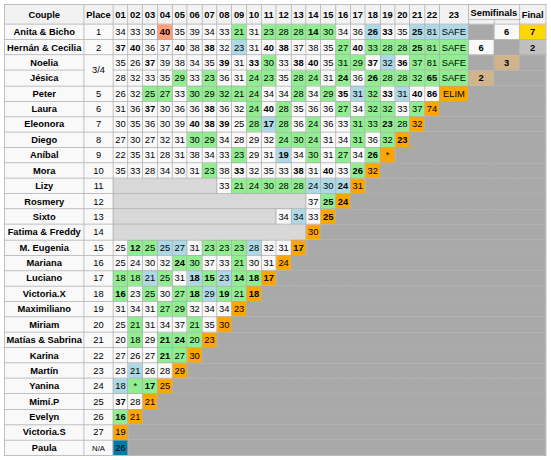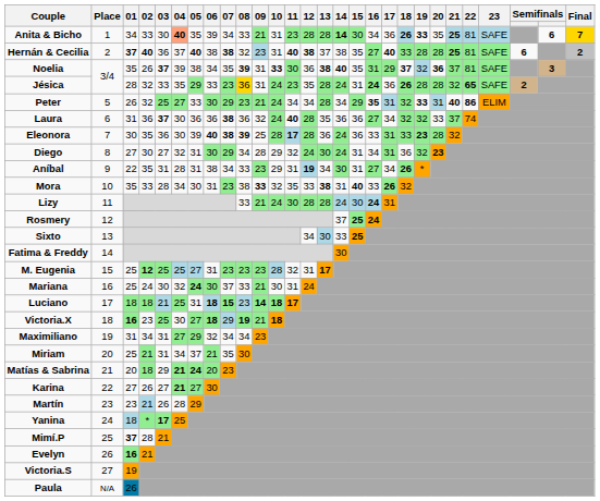 <table class="wikitable sortable" style="font-size:80%; text-align:center; white-space:nowrap; width:20%; margin:1em auto;">
 <tr>
 <th rowspan=2>Couple</th>
 <th rowspan=2>Place</th>
 <th rowspan=2>01</th>
 <th rowspan=2>02</th>
 <th rowspan=2>03</th>
 <th rowspan=2>04</th>
 <th rowspan=2>05</th>
 <th rowspan=2>06</th>
 <th rowspan=2>07</th>
 <th rowspan=2>08</th>
 <th rowspan=2>09</th>
 <th rowspan=2>10</th>
 <th rowspan=2>11</th>
 <th rowspan=2>12</th>
 <th rowspan=2>13</th>
 <th rowspan=2>14</th>
 <th rowspan=2>15</th>
 <th rowspan=2>16</th>
 <th rowspan=2>17</th>
 <th rowspan=2>18</th>
 <th rowspan=2>19</th>
 <th rowspan=2>20</th>
 <th rowspan=2>21</th>
 <th rowspan=2>22</th>
 <th rowspan=2>23</th>
 <th colspan=2>Semifinals</th>
 <th rowspan=2>Final</th>
 </tr>
 <tr>
 <th></th>
 <th></th>
 </tr>
 <tr>
 <td><strong>Anita & Bicho</strong></td>
 <td>1</td>
 <td>34</td>
 <td>33</td>
 <td>30</td>
 <td style="background: lightsalmon;"><span><strong>40</strong></span></td>
 <td>35</td>
 <td>39</td>
 <td>34</td>
 <td>33</td>
 <td style="background:lightgreen;">21</td>
 <td>31</td>
 <td style="background:lightgreen;">23</td>
 <td style="background:lightgreen;">28</td>
 <td style="background:lightgreen;">28</td>
 <td style="background:lightgreen;"><span><strong>14</strong></span></td>
 <td style="background:lightgreen;">30</td>
 <td>34</td>
 <td>36</td>
 <td style="background:lightblue;"><span><strong>26</strong></span></td>
 <td><span><strong>33</strong></span></td>
 <td>35</td>
 <td style="background:lightblue;"><span><strong>25</strong></span></td>
 <td style="background:lightblue;">81</td>
 <td style="background:lightblue;">SAFE</td>
 <td bgcolor="darkgray" colspan=1></td>
 <td><span><strong>6</strong></span></td>
 <td style="background:gold;"><span><strong>7</strong></span></td>
 </tr>
 <tr>
 <td><strong>Hernán & Cecilia</strong></td>
 <td>2</td>
 <td><span><strong>37</strong></span></td>
 <td><span><strong>40</strong></span></td>
 <td>36</td>
 <td>37</td>
 <td><span><strong>40</strong></span></td>
 <td>38</td>
 <td><span><strong>38</strong></span></td>
 <td>32</td>
 <td style="background:lightblue;">23</td>
 <td>31</td>
 <td><span><strong>40</strong></span></td>
 <td><span><strong>38</strong></span></td>
 <td>37</td>
 <td>38</td>
 <td>35</td>
 <td style="background:lightgreen;">27</td>
 <td><span><strong>40</strong></span></td>
 <td style="background:lightgreen;">33</td>
 <td style="background:lightgreen;">28</td>
 <td style="background:lightgreen;">28</td>
 <td style="background:lightgreen;"><span><strong>25</strong></span></td>
 <td style="background:lightgreen;">81</td>
 <td style="background:lightgreen;">SAFE</td>
 <td><span><strong>6</strong></span></td>
 <td bgcolor="darkgray" colspan=1></td>
 <td style="background:silver;"><span><strong>2</strong></span></td>
 </tr>
 <tr>
 <td><strong>Noelia</strong></td>
 <td rowspan="2">3/4</td>
 <td>35</td>
 <td>26</td>
 <td><span><strong>37</strong></span></td>
 <td>39</td>
 <td>38</td>
 <td>34</td>
 <td>35</td>
 <td><span><strong>39</strong></span></td>
 <td>31</td>
 <td><span><strong>33</strong></span></td>
 <td style="background:lightgreen;">30</td>
-<td>33</td>
+<td>36</td>
 <td><span><strong>38</strong></span></td>
 <td><span><strong>40</strong></span></td>
 <td>35</td>
 <td style="background:lightgreen;">31</td>
 <td style="background:lightgreen;">29</td>
 <td><span><strong>37</strong></span></td>
 <td style="background:lightblue;">32</td>
 <td><span><strong>36</strong></span></td>
 <td style="background:lightgreen;">37</td>
 <td style="background:lightgreen;">81</td>
 <td style="background:lightgreen;">SAFE</td>
 <td bgcolor="darkgray" colspan=1></td>
 <td style="background:tan;"><span><strong>3</strong></span></td>
 <td bgcolor="darkgray" colspan=1></td>
 </tr>
 <tr>
 <td><strong>Jésica</strong></td>
 <td>28</td>
 <td>32</td>
 <td>33</td>
 <td>35</td>
 <td style="background:lightgreen;">29</td>
 <td>33</td>
 <td style="background:lightgreen;">23</td>
-<td>36</td>
+<td style="background: gold;">36</td>
 <td>31</td>
 <td style="background:lightgreen;">24</td>
 <td style="background:lightgreen;">23</td>
 <td>35</td>
 <td style="background:lightgreen;">28</td>
 <td style="background:lightgreen;">24</td>
 <td>31</td>
 <td style="background:lightgreen;"><span><strong>24</strong></span></td>
 <td>36</td>
 <td style="background:lightgreen;"><span><strong>26</strong></span></td>
 <td style="background:lightgreen;">28</td>
 <td style="background:lightgreen;">28</td>
 <td style="background:lightgreen;">32</td>
 <td style="background:lightgreen;"><span><strong>65</strong></span></td>
 <td style="background:lightgreen;">SAFE</td>
 <td style="background:tan;"><span><strong>2</strong></span></td>
 <td bgcolor="darkgray" colspan=2></td>
 </tr>
 <tr>
 <td><strong>Peter</strong></td>
 <td>5</td>
 <td>26</td>
 <td>32</td>
 <td style="background:lightgreen;">25</td>
 <td style="background:lightgreen;">27</td>
 <td>33</td>
 <td style="background:lightgreen;">30</td>
 <td style="background:lightgreen;">29</td>
-<td style="background:lightgreen;">32</td>
+<td style="background:lightgreen;">23</td>
 <td style="background:lightgreen;">21</td>
 <td style="background:lightgreen;">24</td>
 <td>34</td>
 <td>34</td>
 <td style="background:lightgreen;">28</td>
 <td>34</td>
 <td style="background:lightgreen;">29</td>
 <td><span><strong>35</strong></span></td>
 <td style="background:lightblue;">31</td>
 <td style="background:lightgreen;">32</td>
 <td><span><strong>33</strong></span></td>
 <td style="background:lightblue;">31</td>
 <td><span><strong>40</strong></span></td>
 <td><span><strong>86</strong></span></td>
 <td style="background:orange;">ELIM</td>
 <td bgcolor="darkgray" colspan=55></td>
 </tr>
 <tr>
 <td><strong>Laura</strong></td>
 <td>6</td>
 <td>31</td>
 <td>36</td>
 <td><span><strong>37</strong></span></td>
 <td>30</td>
 <td>36</td>
 <td>36</td>
 <td><span><strong>38</strong></span></td>
 <td>36</td>
 <td>32</td>
 <td style="background:lightgreen;">24</td>
 <td><span><strong>40</strong></span></td>
 <td style="background:lightgreen;">28</td>
 <td>35</td>
 <td>36</td>
 <td>36</td>
 <td style="background:lightgreen;">27</td>
 <td>34</td>
 <td style="background:lightgreen;">32</td>
 <td style="background:lightgreen;">32</td>
 <td>33</td>
 <td style="background:lightgreen;">37</td>
 <td style="background:orange;">74</td>
 <td bgcolor="darkgray" colspan=55></td>
 </tr>
 <tr>
 <td><strong>Eleonora</strong></td>
 <td>7</td>
 <td>30</td>
 <td>35</td>
 <td>36</td>
 <td>30</td>
 <td>39</td>
 <td><span><strong>40</strong></span></td>
 <td><span><strong>38</strong></span></td>
 <td><span><strong>39</strong></span></td>
 <td>25</td>
 <td style="background:lightgreen;">28</td>
 <td style="background:lightblue;"><span><strong>17</strong></span></td>
 <td style="background:lightgreen;">28</td>
 <td>36</td>
 <td style="background:lightgreen;">24</td>
 <td>36</td>
 <td>33</td>
 <td style="background:lightgreen;">31</td>
 <td style="background:lightgreen;">33</td>
 <td style="background:lightgreen;"><span><strong>23</strong></span></td>
 <td style="background:lightgreen;">28</td>
 <td style="background:orange;">32</td>
 <td bgcolor="darkgray" colspan=55></td>
 </tr>
 <tr>
 <td><strong>Diego</strong></td>
 <td>8</td>
 <td>27</td>
 <td>30</td>
 <td>27</td>
 <td>32</td>
 <td>31</td>
 <td style="background:lightgreen;">30</td>
 <td style="background:lightgreen;">29</td>
 <td>34</td>
 <td>28</td>
 <td>29</td>
 <td>32</td>
 <td style="background:lightgreen;">24</td>
 <td style="background:lightgreen;">30</td>
 <td style="background:lightgreen;">24</td>
 <td>31</td>
 <td>34</td>
 <td style="background:lightgreen;">31</td>
 <td>36</td>
 <td style="background:lightgreen;">32</td>
 <td style="background:orange;"><span><strong>23</strong></span></td>
 <td bgcolor="darkgray" colspan=55></td>
 </tr>
 <tr>
 <td><strong>Aníbal</strong></td>
 <td>9</td>
 <td>22</td>
 <td>35</td>
 <td>31</td>
 <td>28</td>
 <td>31</td>
 <td>38</td>
 <td>34</td>
 <td>33</td>
 <td style="background:lightgreen;">23</td>
 <td>29</td>
 <td>31</td>
 <td style="background:lightblue;"><span><strong>19</strong></span></td>
 <td>34</td>
 <td style="background:lightgreen;">30</td>
 <td>31</td>
 <td style="background:lightgreen;">27</td>
 <td>34</td>
 <td style="background:lightgreen;"><span><strong>26</strong></span></td>
 <td style="background:orange;">*</td>
 <td bgcolor="darkgray" colspan=55></td>
 </tr>
 <tr>
 <td><strong>Mora</strong></td>
 <td>10</td>
 <td>35</td>
 <td>33</td>
 <td>28</td>
 <td>34</td>
 <td>30</td>
 <td>31</td>
 <td style="background:lightgreen;">23</td>
 <td>38</td>
 <td><span><strong>33</strong></span></td>
 <td>32</td>
 <td>35</td>
 <td>33</td>
 <td><span><strong>38</strong></span></td>
 <td>31</td>
 <td><span><strong>40</strong></span></td>
 <td>33</td>
 <td style="background:lightgreen;"><span><strong>26</strong></span></td>
 <td style="background:orange;">32</td>
 <td bgcolor="darkgray" colspan=55></td>
 </tr>
 <tr>
 <td><strong>Lizy</strong></td>
 <td>11</td>
 <td colspan="7" style="background:#d8d8d8"></td>
 <td>33</td>
 <td style="background:lightgreen;">21</td>
 <td style="background:lightgreen;">24</td>
 <td style="background:lightgreen;">30</td>
 <td style="background:lightgreen;">28</td>
 <td style="background:lightgreen;">28</td>
 <td style="background:lightblue;">24</td>
 <td style="background:lightblue;">30</td>
 <td style="background:lightblue;"><span><strong>24</strong></span></td>
 <td style="background:orange;">31</td>
 <td bgcolor="darkgray" colspan=55></td>
 </tr>
 <tr>
 <td><strong>Rosmery</strong></td>
 <td>12</td>
 <td colspan="13" style="background:#d8d8d8"></td>
 <td>37</td>
 <td style="background:lightgreen;"><span><strong>25</strong></span></td>
 <td style="background:orange;"><span><strong>24</strong></span></td>
 <td bgcolor="darkgray" colspan=55></td>
 </tr>
 <tr>
 <td><strong>Sixto</strong></td>
 <td>13</td>
 <td colspan="11" style="background:#d8d8d8"></td>
 <td>34</td>
-<td style="background:lightblue;">34</td>
+<td style="background:lightblue;">30</td>
 <td>33</td>
 <td style="background:orange;"><span><strong>25</strong></span></td>
 <td bgcolor="darkgray" colspan=55></td>
 </tr>
 <tr>
 <td><strong>Fatima & Freddy</strong></td>
 <td>14</td>
 <td colspan="13" style="background:#d8d8d8"></td>
 <td style="background:orange;">30</td>
 <td bgcolor="darkgray" colspan=55></td>
 </tr>
 <tr>
 <td><strong>M. Eugenia</strong></td>
 <td>15</td>
 <td>25</td>
 <td style="background:lightgreen;"><span><strong>12</strong></span></td>
 <td style="background:lightgreen;">25</td>
 <td style="background:lightblue;">25</td>
 <td style="background:lightblue;">27</td>
 <td>31</td>
 <td style="background:lightgreen;">23</td>
 <td style="background:lightgreen;">23</td>
 <td style="background:lightgreen;">23</td>
 <td style="background:lightblue;">28</td>
 <td>32</td>
 <td>31</td>
 <td style="background:orange;"><span><strong>17</strong></span></td>
 <td bgcolor="darkgray" colspan=55></td>
 </tr>
 <tr>
 <td><strong>Mariana</strong></td>
 <td>16</td>
 <td>25</td>
 <td>24</td>
 <td>30</td>
 <td>32</td>
 <td style="background:lightgreen;"><span><strong>24</strong></span></td>
 <td style="background:lightgreen;">30</td>
 <td>37</td>
 <td>33</td>
 <td style="background:lightgreen;">21</td>
 <td>30</td>
 <td>31</td>
 <td style="background:orange;">24</td>
 <td bgcolor="darkgray" colspan=55></td>
 </tr>
 <tr>
 <td><strong>Luciano</strong></td>
 <td>17</td>
 <td style="background:lightgreen;">18</td>
 <td style="background:lightgreen;">18</td>
 <td style="background:lightblue;">21</td>
 <td style="background:lightgreen;">25</td>
 <td>31</td>
 <td style="background:lightblue;"><span><strong>18</strong></span></td>
 <td style="background:lightgreen;"><span><strong>15</strong></span></td>
 <td style="background:lightblue;">23</td>
 <td style="background:lightgreen;"><span><strong>14</strong></span></td>
 <td style="background:lightgreen;"><span><strong>18</strong></span></td>
 <td style="background:orange;"><span><strong>17</strong></span></td>
 <td bgcolor="darkgray" colspan=55></td>
 </tr>
 <tr>
 <td><strong>Victoria.X</strong></td>
 <td>18</td>
 <td style="background:lightgreen;"><span><strong>16</strong></span></td>
 <td>23</td>
 <td style="background:lightgreen;">25</td>
 <td>30</td>
 <td style="background:lightgreen;">27</td>
 <td style="background:lightgreen;"><span><strong>18</strong></span></td>
 <td style="background:lightblue;">29</td>
 <td style="background:lightgreen;"><span><strong>19</strong></span></td>
 <td style="background:lightgreen;">21</td>
 <td style="background:orange;"><span><strong>18</strong></span></td>
 <td bgcolor="darkgray" colspan=55></td>
 </tr>
 <tr>
 <td><strong>Maximiliano</strong></td>
 <td>19</td>
 <td>31</td>
 <td>34</td>
 <td>31</td>
 <td style="background:lightgreen;">27</td>
 <td style="background:lightgreen;">29</td>
 <td>32</td>
 <td>34</td>
 <td>34</td>
 <td style="background:orange;">23</td>
 <td bgcolor="darkgray" colspan=55></td>
 </tr>
 <tr>
 <td><strong>Miriam</strong></td>
 <td>20</td>
 <td>25</td>
 <td style="background:lightgreen;">21</td>
 <td>31</td>
 <td>34</td>
 <td>37</td>
 <td style="background:lightgreen;">21</td>
 <td>35</td>
 <td style="background:orange;">30</td>
 <td bgcolor="darkgray" colspan=55></td>
 </tr>
 <tr>
 <td><strong>Matías & Sabrina</strong></td>
 <td>21</td>
 <td>20</td>
 <td style="background:lightgreen;">18</td>
 <td>29</td>
 <td style="background:lightgreen;"><span><strong>21</strong></span></td>
 <td style="background:lightgreen;"><span><strong>24</strong></span></td>
 <td style="background:lightgreen;">20</td>
 <td style="background:orange;">23</td>
 <td bgcolor="darkgray" colspan=55></td>
 </tr>
 <tr>
 <td><strong>Karina</strong></td>
 <td>22</td>
 <td>27</td>
 <td>26</td>
 <td>27</td>
 <td style="background:lightgreen;"><span><strong>21</strong></span></td>
 <td style="background:lightgreen;">27</td>
 <td style="background:Orange;">30</td>
 <td bgcolor="darkgray" colspan=55></td>
 </tr>
 <tr>
 <td><strong>Martín</strong></td>
 <td>23</td>
 <td>23</td>
 <td style="background:lightblue;">21</td>
 <td>26</td>
 <td>28</td>
 <td style="background:orange;">29</td>
 <td bgcolor="darkgray" colspan=55></td>
 </tr>
 <tr>
 <td><strong>Yanina</strong></td>
 <td>24</td>
 <td style="background:lightblue;">18</td>
 <td style="background:lightgreen;">*</td>
 <td style="background:lightgreen;"><span><strong>17</strong></span></td>
 <td style="background:orange;">25</td>
 <td bgcolor="darkgray" colspan=55></td>
 </tr>
 <tr>
 <td><strong>Mimí.P</strong></td>
 <td>25</td>
 <td><span><strong>37</strong></span></td>
 <td>28</td>
 <td style="background:orange;">21</td>
 <td bgcolor="darkgray" colspan=55></td>
 </tr>
 <tr>
 <td><strong>Evelyn</strong></td>
 <td>26</td>
 <td style="background:lightgreen;"><span><strong>16</strong></span></td>
 <td style="background:orange;">21</td>
 <td bgcolor="darkgray" colspan=55></td>
 </tr>
 <tr>
 <td><strong>Victoria.S</strong></td>
 <td>27</td>
 <td style="background:orange;">19</td>
 <td bgcolor="darkgray" colspan=55></td>
 </tr>
 <tr>
 <td><strong>Paula</strong></td>
 <td><span><small>N/A</small></span></td>
 <td style="background:#007BA7;">26</td>
 <td bgcolor="darkgray" colspan=55></td>
 </tr>
 </table>
